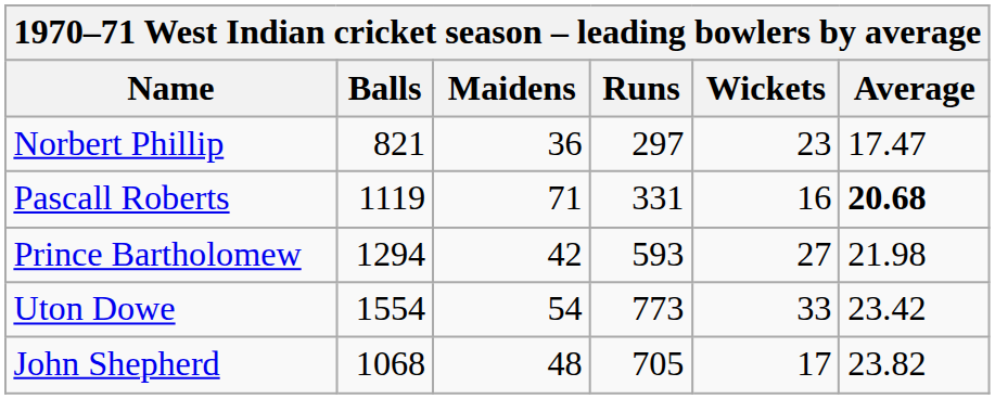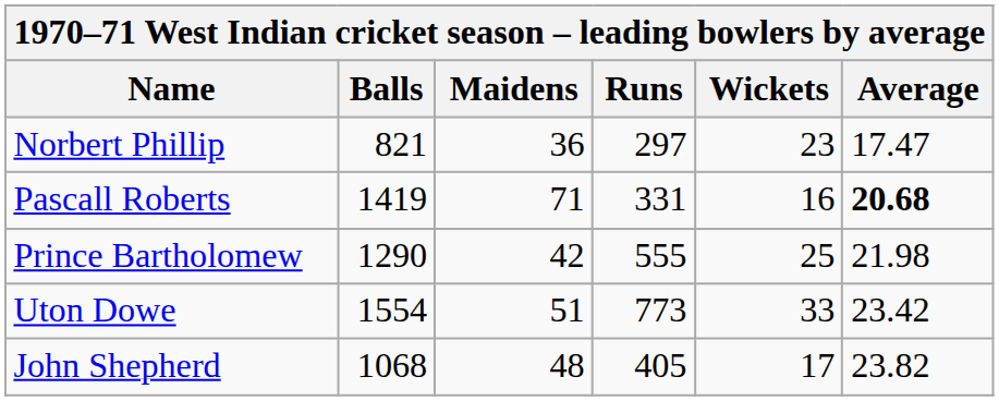 <table class="wikitable">
 <tr>
 <th bgcolor="#efefef" colspan="7">1970–71 West Indian cricket season – leading bowlers by average</th>
 </tr>
 <tr bgcolor="#efefef">
 <th>Name</th>
 <th>Balls</th>
 <th>Maidens</th>
 <th>Runs</th>
 <th>Wickets</th>
 <th>Average</th>
 </tr>
 <tr>
 <td><a href='#'>Norbert Phillip</a></td>
 <td align="right">821</td>
 <td align="right">36</td>
 <td align="right">297</td>
 <td align="right">23</td>
 <td>17.47</td>
 </tr>
 <tr>
 <td><a href='#'>Pascall Roberts</a></td>
-<td align="right">1119</td>
+<td align="right">1419</td>
 <td align="right">71</td>
 <td align="right">331</td>
 <td align="right">16</td>
 <td><strong>20.68</strong></td>
 </tr>
 <tr>
 <td><a href='#'>Prince Bartholomew</a></td>
-<td align="right">1294</td>
+<td align="right">1290</td>
 <td align="right">42</td>
-<td align="right">593</td>
-<td align="right">27</td>
+<td align="right">555</td>
+<td align="right">25</td>
 <td>21.98</td>
 </tr>
 <tr>
 <td><a href='#'>Uton Dowe</a></td>
 <td align="right">1554</td>
-<td align="right">54</td>
+<td align="right">51</td>
 <td align="right">773</td>
 <td align="right">33</td>
 <td>23.42</td>
 </tr>
 <tr>
 <td><a href='#'>John Shepherd</a></td>
 <td align="right">1068</td>
 <td align="right">48</td>
-<td align="right">705</td>
+<td align="right">405</td>
 <td align="right">17</td>
 <td>23.82</td>
 </tr>
 </table>
